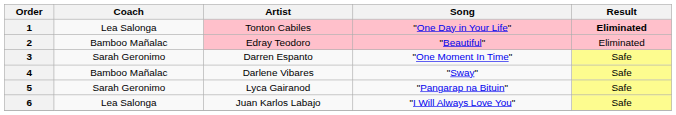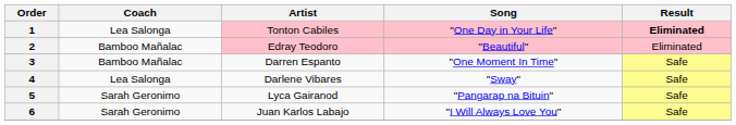 <table class="wikitable" style="text-align:center; line-height:17px; font-size:100%; width:68%;">
 <tr>
 <th width="05%">Order</th>
 <th width="15%">Coach</th>
 <th width="15%">Artist</th>
 <th width="22%">Song</th>
 <th width="10%">Result</th>
 </tr>
 <tr>
 <th scope="row">1</th>
 <td>Lea Salonga</td>
 <td style="background:pink;">Tonton Cabiles</td>
 <td style="background:pink;">"<a href='#'>One Day in Your Life</a>"</td>
 <td style="background:pink;"><strong>Eliminated</strong></td>
 </tr>
 <tr>
 <th scope="row">2</th>
 <td>Bamboo Mañalac</td>
 <td style="background:pink;">Edray Teodoro</td>
 <td style="background:pink;">"<a href='#'>Beautiful</a>"</td>
 <td style="background:pink;">Eliminated</td>
 </tr>
 <tr>
 <th scope="row">3</th>
-<td>Sarah Geronimo</td>
+<td>Bamboo Mañalac</td>
 <td>Darren Espanto</td>
 <td>"<a href='#'>One Moment In Time</a>"</td>
 <td style="background:#fdfc8f;">Safe</td>
 </tr>
 <tr>
 <th scope="row">4</th>
-<td>Bamboo Mañalac</td>
+<td>Lea Salonga</td>
 <td>Darlene Vibares</td>
 <td>"<a href='#'>Sway</a>"</td>
 <td style="background:#fdfc8f;">Safe</td>
 </tr>
 <tr>
 <th scope="row">5</th>
 <td>Sarah Geronimo</td>
 <td>Lyca Gairanod</td>
 <td>"<a href='#'>Pangarap na Bituin</a>"</td>
 <td style="background:#fdfc8f;">Safe</td>
 </tr>
 <tr>
 <th scope="row">6</th>
-<td>Lea Salonga</td>
+<td>Sarah Geronimo</td>
 <td>Juan Karlos Labajo</td>
 <td>"<a href='#'>I Will Always Love You</a>"</td>
 <td style="background:#fdfc8f;">Safe</td>
 </tr>
 <tr>
 </tr>
 </table>
